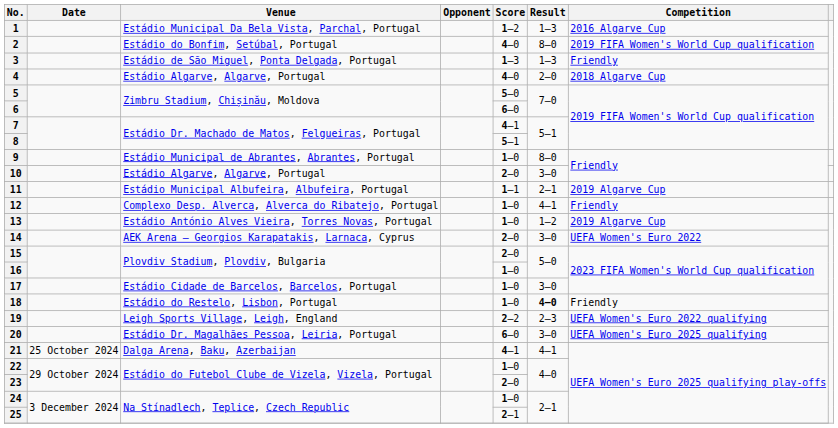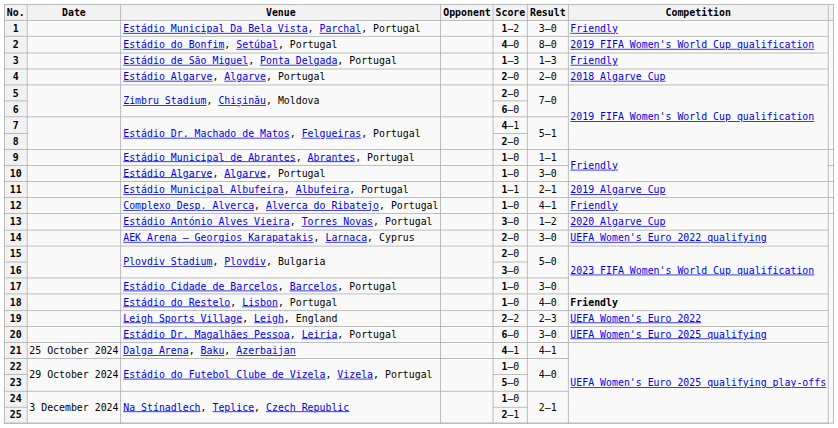 <table class="wikitable sortable plainrowheaders">
 <tr>
 <th scope=col>No.</th>
 <th scope=col data-sort-type=date>Date</th>
 <th scope=col>Venue</th>
 <th scope=col>Opponent</th>
 <th scope=col>Score</th>
 <th scope=col>Result</th>
 <th scope=col>Competition</th>
 <th scope=col class=unsortable></th>
 </tr>
 <tr>
 <th scope=row style="text-align: center">1</th>
 <td></td>
 <td><a href='#'>Estádio Municipal Da Bela Vista</a>, <a href='#'>Parchal</a>, Portugal</td>
 <td></td>
 <td align="center"><strong>1</strong>–2</td>
-<td align="center">1–3</td>
-<td><a href='#'>2016 Algarve Cup</a></td>
+<td align="center">3–0</td>
+<td><a href='#'>Friendly</a></td>
 </tr>
 <tr>
 <th scope=row style="text-align: center">2</th>
 <td></td>
 <td><a href='#'>Estádio do Bonfim</a>, <a href='#'>Setúbal</a>, Portugal</td>
 <td></td>
 <td align="center"><strong>4</strong>–0</td>
 <td align="center">8–0</td>
 <td><a href='#'>2019 FIFA Women's World Cup qualification</a></td>
 </tr>
 <tr>
 <th scope=row style="text-align: center">3</th>
 <td></td>
 <td><a href='#'>Estádio de São Miguel</a>, <a href='#'>Ponta Delgada</a>, Portugal</td>
 <td></td>
 <td align="center"><strong>1</strong>–3</td>
 <td align="center">1–3</td>
 <td><a href='#'>Friendly</a></td>
 </tr>
 <tr>
 <th scope=row style="text-align: center">4</th>
 <td></td>
 <td><a href='#'>Estádio Algarve</a>, <a href='#'>Algarve</a>, Portugal</td>
 <td></td>
-<td align="center"><strong>4</strong>–0</td>
+<td align="center"><strong>2</strong>–0</td>
 <td align="center">2–0</td>
 <td><a href='#'>2018 Algarve Cup</a></td>
 </tr>
 <tr>
 <th scope=row style="text-align: center">5</th>
 <td rowspan="2"></td>
 <td rowspan="2"><a href='#'>Zimbru Stadium</a>, <a href='#'>Chișinău</a>, Moldova</td>
 <td rowspan="2"></td>
-<td align="center"><strong>5</strong>–0</td>
+<td align=center><strong>2</strong>–0</td>
 <td rowspan="2" align="center">7–0</td>
 <td rowspan="4"><a href='#'>2019 FIFA Women's World Cup qualification</a></td>
 </tr>
 <tr>
 <th scope=row style="text-align: center">6</th>
 <td align="center"><strong>6</strong>–0</td>
 </tr>
 <tr>
 <th scope=row style="text-align: center">7</th>
 <td rowspan="2"></td>
 <td rowspan="2"><a href='#'>Estádio Dr. Machado de Matos</a>, <a href='#'>Felgueiras</a>, Portugal</td>
 <td rowspan="2"></td>
 <td align="center"><strong>4</strong>–1</td>
 <td rowspan="2" align="center">5–1</td>
 </tr>
 <tr>
 <th scope=row style="text-align: center">8</th>
-<td align="center"><strong>5</strong>–1</td>
+<td align="center"><strong>2</strong>–0</td>
 </tr>
 <tr>
 <th scope=row style="text-align: center">9</th>
 <td></td>
 <td><a href='#'>Estádio Municipal de Abrantes</a>, <a href='#'>Abrantes</a>, Portugal</td>
 <td></td>
 <td align="center"><strong>1</strong>–0</td>
-<td align="center">8–0</td>
+<td align="center">1–1</td>
 <td rowspan="2"><a href='#'>Friendly</a></td>
 <td align="center"></td>
 </tr>
 <tr>
 <th scope=row style="text-align: center">10</th>
 <td></td>
 <td><a href='#'>Estádio Algarve</a>, <a href='#'>Algarve</a>, Portugal</td>
 <td></td>
-<td align="center"><strong>2</strong>–0</td>
+<td align=center><strong>1</strong>–0</td>
 <td align="center">3–0</td>
 <td align="center"></td>
 </tr>
 <tr>
 <th scope=row style="text-align: center">11</th>
 <td></td>
 <td><a href='#'>Estádio Municipal Albufeira</a>, <a href='#'>Albufeira</a>, Portugal</td>
 <td></td>
 <td align="center"><strong>1</strong>–1</td>
 <td align="center">2–1</td>
 <td><a href='#'>2019 Algarve Cup</a></td>
 </tr>
 <tr>
 <th scope=row style="text-align: center">12</th>
 <td></td>
 <td><a href='#'>Complexo Desp. Alverca</a>, <a href='#'>Alverca do Ribatejo</a>, Portugal</td>
 <td></td>
 <td align="center"><strong>1</strong>–0</td>
 <td align="center">4–1</td>
 <td><a href='#'>Friendly</a></td>
 <td align="center"></td>
 </tr>
 <tr>
 <th scope=row style="text-align: center">13</th>
 <td></td>
 <td><a href='#'>Estádio António Alves Vieira</a>, <a href='#'>Torres Novas</a>, Portugal</td>
 <td></td>
-<td align="center"><strong>1</strong>–0</td>
+<td align=center><strong>3</strong>–0</td>
 <td align="center">1–2</td>
-<td><a href='#'>2019 Algarve Cup</a></td>
+<td><a href='#'>2020 Algarve Cup</a></td>
 </tr>
 <tr>
 <th scope=row style="text-align: center">14</th>
 <td></td>
 <td><a href='#'>AEK Arena – Georgios Karapatakis</a>, <a href='#'>Larnaca</a>, Cyprus</td>
 <td></td>
 <td align="center"><strong>2</strong>–0</td>
 <td align="center">3–0</td>
-<td><a href='#'>UEFA Women's Euro 2022</a></td>
+<td><a href='#'>UEFA Women's Euro 2022 qualifying</a></td>
 </tr>
 <tr>
 <th scope=row style="text-align:center">15</th>
 <td rowspan=2></td>
 <td rowspan=2><a href='#'>Plovdiv Stadium</a>, <a href='#'>Plovdiv</a>, Bulgaria</td>
 <td rowspan=2></td>
 <td align=center><strong>2</strong>–0</td>
 <td rowspan=2 align=center>5–0</td>
 <td rowspan=3><a href='#'>2023 FIFA Women's World Cup qualification</a></td>
 </tr>
 <tr>
 <th scope=row style="text-align:center">16</th>
-<td align="center"><strong>1</strong>–0</td>
+<td align=center><strong>3</strong>–0</td>
 </tr>
 <tr>
 <th scope=row style="text-align:center">17</th>
 <td></td>
 <td><a href='#'>Estádio Cidade de Barcelos</a>, <a href='#'>Barcelos</a>, Portugal</td>
 <td></td>
 <td align=center><strong>1</strong>–0</td>
 <td align=center>3–0</td>
 </tr>
 <tr>
 <th scope=row style="text-align:center">18</th>
 <td></td>
 <td><a href='#'>Estádio do Restelo</a>, <a href='#'>Lisbon</a>, Portugal</td>
 <td></td>
 <td align=center><strong>1</strong>–0</td>
-<td align=center><strong>4–0</strong></td>
-<td>Friendly</td>
+<td align=center>4–0</td>
+<td><strong>Friendly</strong></td>
 </tr>
 <tr>
 <th scope=row style="text-align:center">19</th>
 <td></td>
 <td><a href='#'>Leigh Sports Village</a>, <a href='#'>Leigh</a>, England</td>
 <td></td>
 <td align=center><strong>2</strong>–2</td>
 <td align=center>2–3</td>
-<td><a href='#'>UEFA Women's Euro 2022 qualifying</a></td>
+<td><a href='#'>UEFA Women's Euro 2022</a></td>
 </tr>
 <tr>
 <th scope=row style="text-align:center">20</th>
 <td></td>
 <td><a href='#'>Estádio Dr. Magalhães Pessoa</a>, <a href='#'>Leiria</a>, Portugal</td>
 <td></td>
 <td align="center"><strong>6</strong>–0</td>
 <td align=center>3–0</td>
 <td><a href='#'>UEFA Women's Euro 2025 qualifying</a></td>
 </tr>
 <tr>
 <th scope=row style="text-align:center">21</th>
 <td>25 October 2024</td>
 <td><a href='#'>Dalga Arena</a>, <a href='#'>Baku</a>, <a href='#'>Azerbaijan</a></td>
 <td></td>
 <td align=center><strong>4</strong>–1</td>
 <td align=center>4–1</td>
 <td rowspan=5><a href='#'>UEFA Women's Euro 2025 qualifying play-offs</a></td>
 </tr>
 <tr>
 <th scope=row style="text-align:center">22</th>
 <td rowspan=2>29 October 2024</td>
 <td rowspan=2><a href='#'>Estádio do Futebol Clube de Vizela</a>, <a href='#'>Vizela</a>, Portugal</td>
 <td rowspan=2></td>
 <td align=center><strong>1</strong>–0</td>
 <td rowspan=2 align=center>4–0</td>
 </tr>
 <tr>
 <th scope=row style="text-align:center">23</th>
-<td align=center><strong>2</strong>–0</td>
+<td align="center"><strong>5</strong>–0</td>
 </tr>
 <tr>
 <th scope=row style="text-align:center">24</th>
 <td rowspan=2>3 December 2024</td>
 <td rowspan=2><a href='#'>Na Stínadlech</a>, <a href='#'>Teplice</a>, <a href='#'>Czech Republic</a></td>
 <td rowspan=2></td>
 <td align=center><strong>1</strong>–0</td>
 <td rowspan=2 align=center>2–1</td>
 </tr>
 <tr>
 <th scope=row style="text-align:center">25</th>
 <td align=center><strong>2</strong>–1</td>
 </tr>
 <tr>
 </tr>
 </table>
